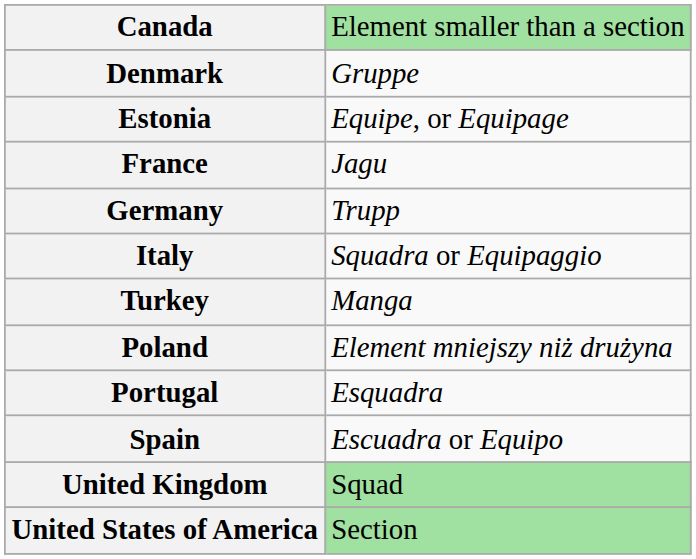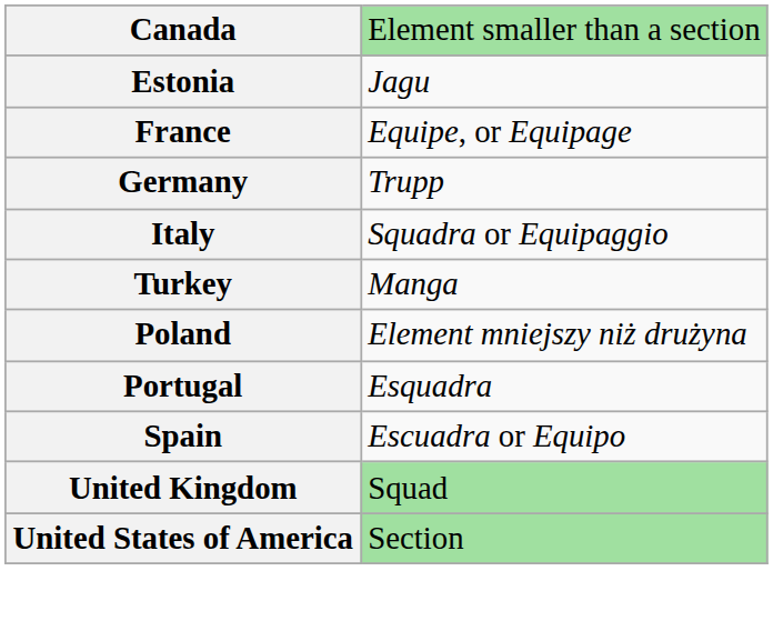 <table class="wikitable">
 <tr>
 <th>Canada</th>
 <td bgcolor="#A0E0A0">Element smaller than a section</td>
 </tr>
 <tr>
-<th>Denmark</th>
-<td><em>Gruppe</em></td>
-</tr>
-<tr>
 <th>Estonia</th>
-<td><em>Equipe</em>, or <em>Equipage</em></td>
+<td><em>Jagu</em></td>
 </tr>
 <tr>
 <th>France</th>
-<td><em>Jagu</em></td>
+<td><em>Equipe</em>, or <em>Equipage</em></td>
 </tr>
 <tr>
 <th>Germany</th>
 <td><em>Trupp</em></td>
 </tr>
 <tr>
 <th>Italy</th>
 <td><em>Squadra</em> or <em>Equipaggio</em></td>
 </tr>
 <tr>
 <th>Turkey</th>
 <td><em>Manga</em></td>
 </tr>
 <tr>
 <th>Poland</th>
 <td><em>Element mniejszy niż drużyna</em></td>
 </tr>
 <tr>
 <th>Portugal</th>
 <td><em>Esquadra</em></td>
 </tr>
 <tr>
 <th>Spain</th>
 <td><em>Escuadra</em> or <em>Equipo</em></td>
 </tr>
 <tr>
 <th>United Kingdom</th>
 <td bgcolor="#A0E0A0">Squad</td>
 </tr>
 <tr>
 <th>United States of America</th>
 <td bgcolor="#A0E0A0">Section</td>
 </tr>
 </table>
